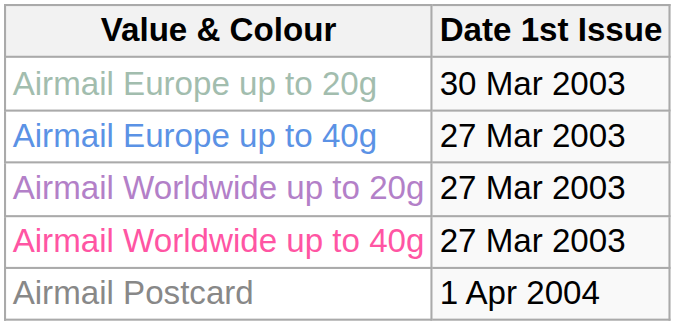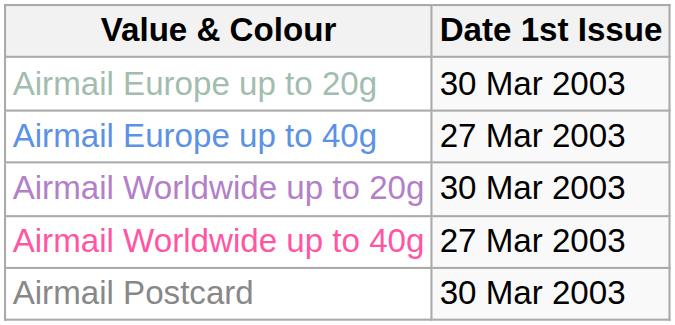 <table class="wikitable">
 <tr>
 <th>Value & Colour</th>
 <th>Date 1st Issue</th>
 </tr>
 <tr>
 <td style="color:#A2BDAE" bgcolor="ffffff">Airmail Europe up to 20g</td>
 <td>30 Mar 2003</td>
 </tr>
 <tr>
 <td style="color:#5B92E5" bgcolor="ffffff">Airmail Europe up to 40g</td>
 <td>27 Mar 2003</td>
 </tr>
 <tr>
 <td style="color:#B380C8" bgcolor="ffffff">Airmail Worldwide up to 20g</td>
-<td>27 Mar 2003</td>
+<td>30 Mar 2003</td>
 </tr>
 <tr>
 <td style="color:#FF55A3" bgcolor="ffffff">Airmail Worldwide up to 40g</td>
 <td>27 Mar 2003</td>
 </tr>
 <tr>
 <td style="color:#888888" bgcolor="ffffff">Airmail Postcard</td>
-<td>1 Apr 2004</td>
+<td>30 Mar 2003</td>
 </tr>
 </table>
